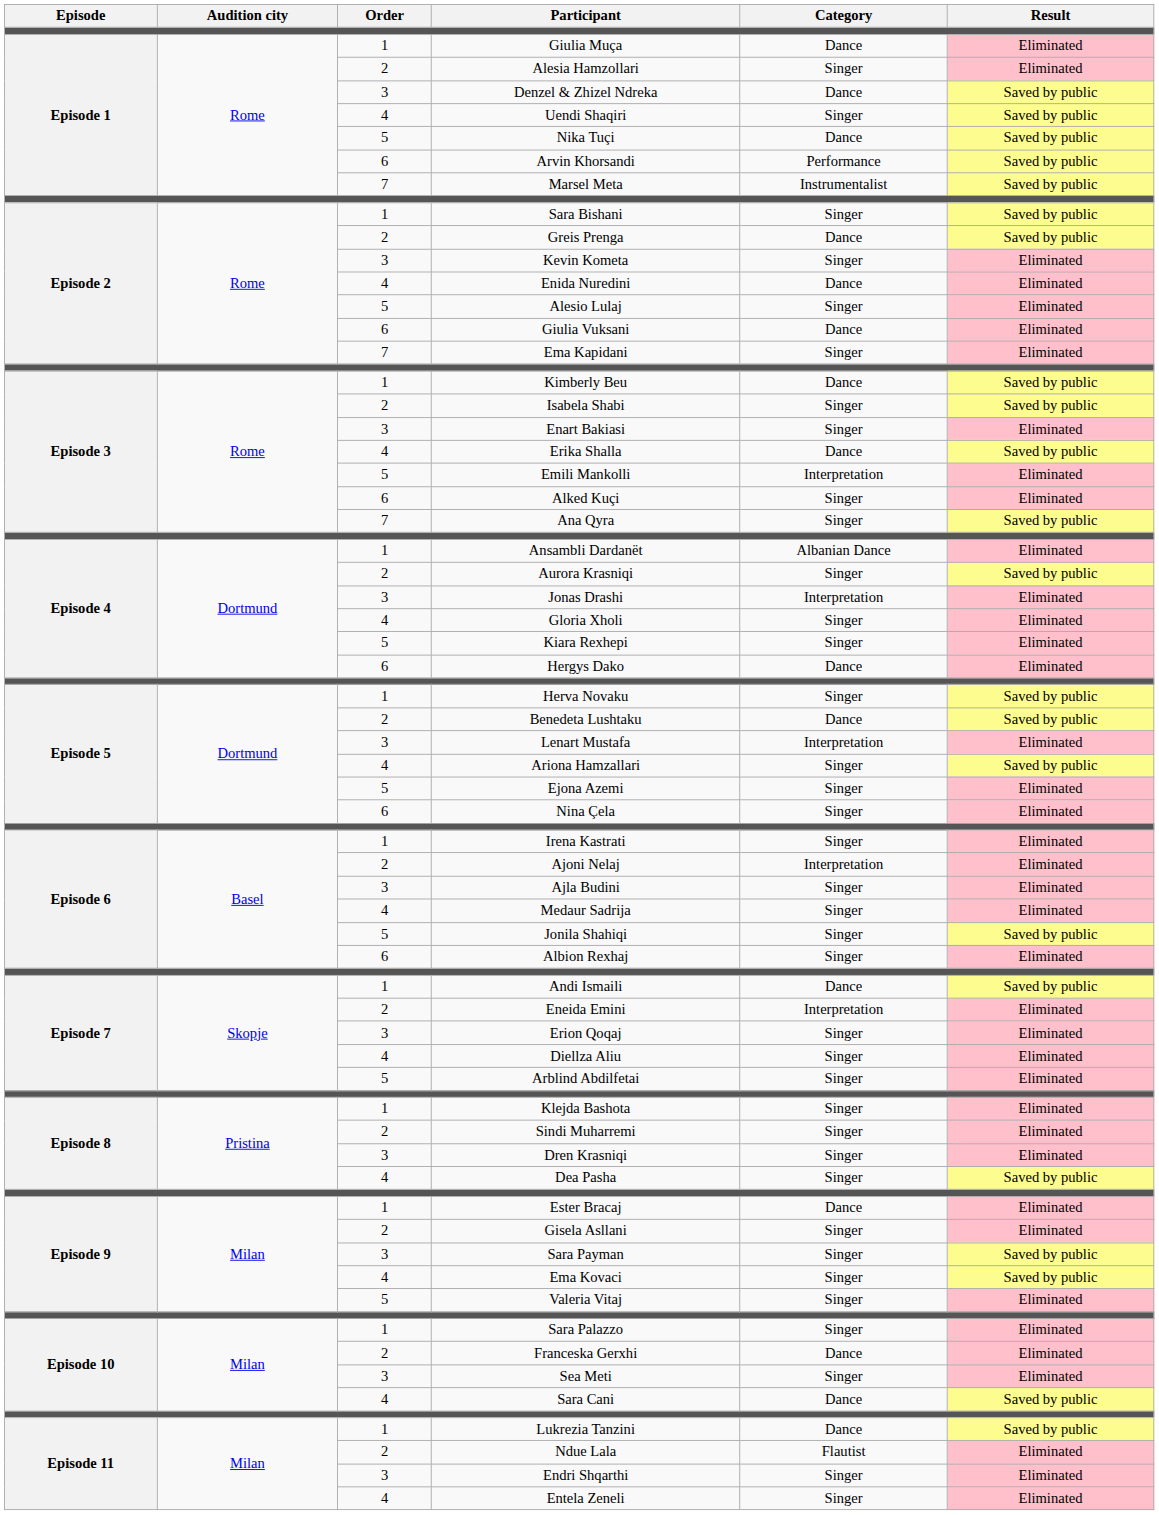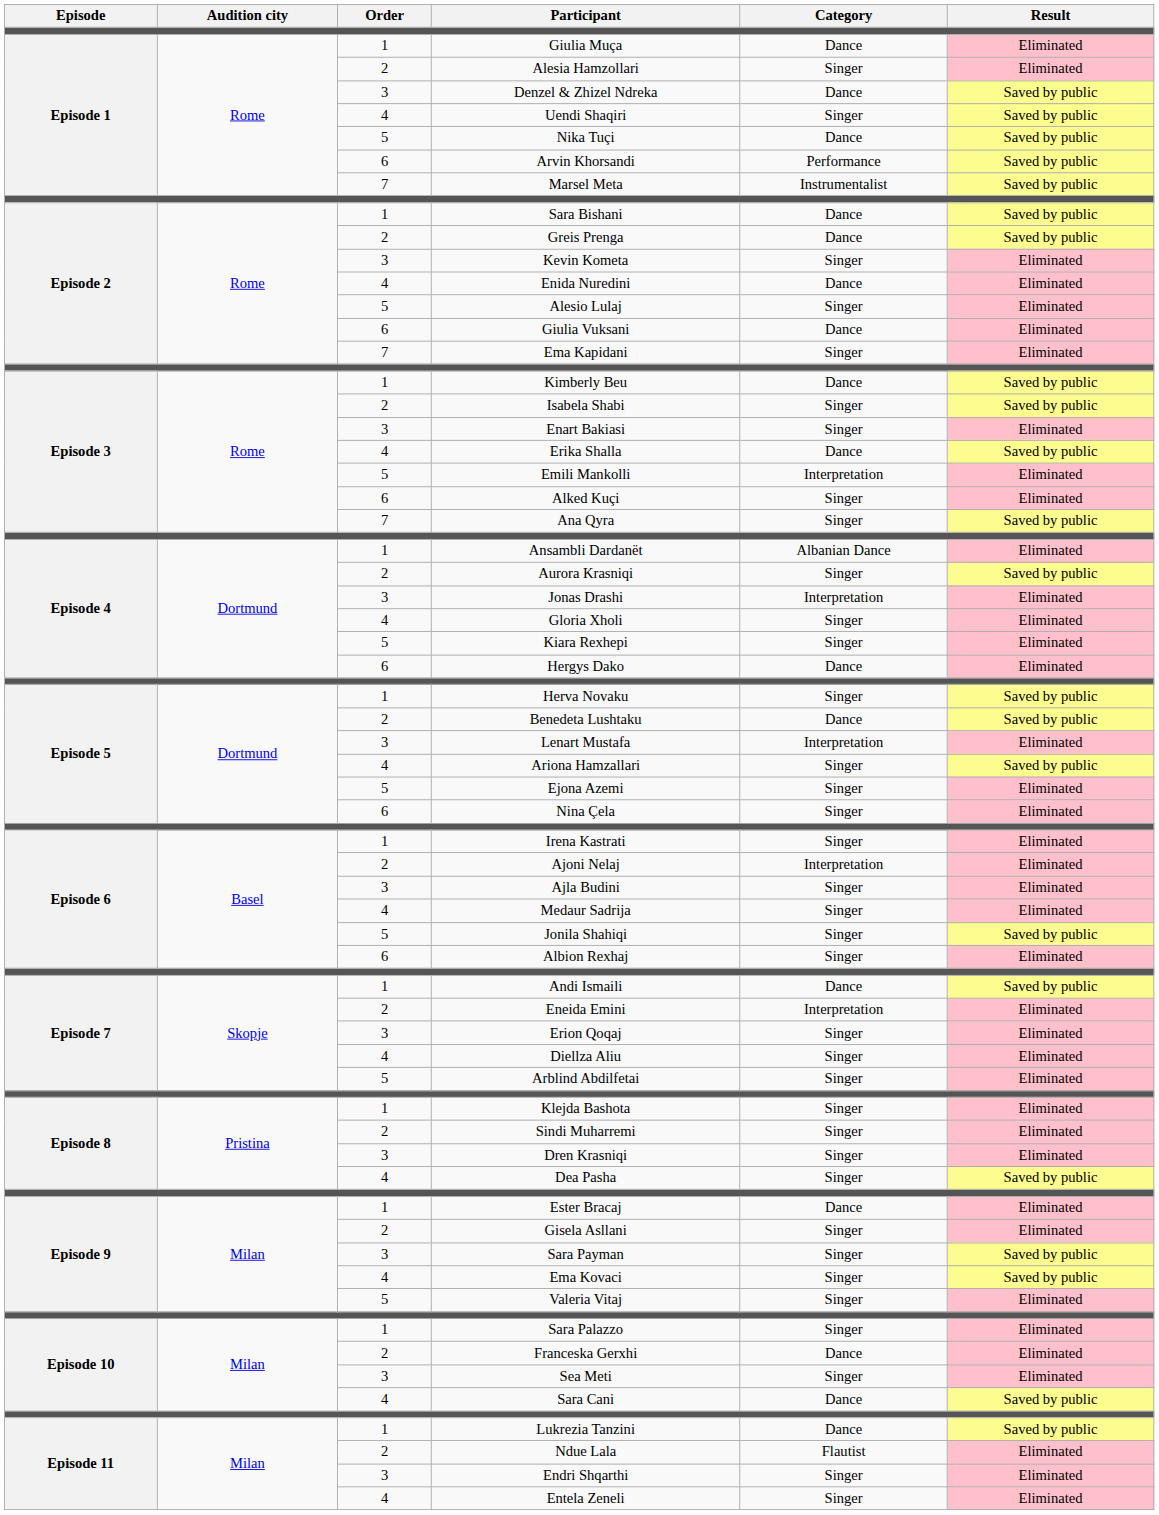 <table class="wikitable" style="text-align:center; width:100%">
 <tr>
 <th scope="col">Episode</th>
 <th scope="col">Audition city</th>
 <th scope="col">Order</th>
 <th scope="col">Participant</th>
 <th scope="col">Category</th>
 <th scope="col">Result</th>
 </tr>
 <tr>
 <td colspan="6" style="background:#555;"></td>
 </tr>
 <tr>
 <th scope="row" rowspan="7">Episode 1<br></th>
 <td rowspan="7"><a href='#'>Rome</a></td>
 <td>1</td>
 <td>Giulia Muça</td>
 <td>Dance</td>
 <td style="background:pink;">Eliminated</td>
 </tr>
 <tr>
 <td>2</td>
 <td>Alesia Hamzollari</td>
 <td>Singer</td>
 <td style="background:pink;">Eliminated</td>
 </tr>
 <tr>
 <td>3</td>
 <td>Denzel & Zhizel Ndreka</td>
 <td>Dance</td>
 <td style="background:#fdfc8f;">Saved by public</td>
 </tr>
 <tr>
 <td>4</td>
 <td>Uendi Shaqiri</td>
 <td>Singer</td>
 <td style="background:#fdfc8f;">Saved by public</td>
 </tr>
 <tr>
 <td>5</td>
 <td>Nika Tuçi</td>
 <td>Dance</td>
 <td style="background:#fdfc8f;">Saved by public</td>
 </tr>
 <tr>
 <td>6</td>
 <td>Arvin Khorsandi</td>
 <td>Performance</td>
 <td style="background:#fdfc8f;">Saved by public</td>
 </tr>
 <tr>
 <td>7</td>
 <td>Marsel Meta</td>
 <td>Instrumentalist</td>
 <td style="background:#fdfc8f;">Saved by public</td>
 </tr>
 <tr>
 <td colspan="6" style="background:#555;"></td>
 </tr>
 <tr>
 <th scope="row" rowspan="7">Episode 2<br></th>
 <td rowspan="7"><a href='#'>Rome</a></td>
 <td>1</td>
 <td>Sara Bishani</td>
-<td>Singer</td>
+<td>Dance</td>
 <td style="background:#fdfc8f;">Saved by public</td>
 </tr>
 <tr>
 <td>2</td>
 <td>Greis Prenga</td>
 <td>Dance</td>
 <td style="background:#fdfc8f;">Saved by public</td>
 </tr>
 <tr>
 <td>3</td>
 <td>Kevin Kometa</td>
 <td>Singer</td>
 <td style="background:pink;">Eliminated</td>
 </tr>
 <tr>
 <td>4</td>
 <td>Enida Nuredini</td>
 <td>Dance</td>
 <td style="background:pink;">Eliminated</td>
 </tr>
 <tr>
 <td>5</td>
 <td>Alesio Lulaj</td>
 <td>Singer</td>
 <td style="background:pink;">Eliminated</td>
 </tr>
 <tr>
 <td>6</td>
 <td>Giulia Vuksani</td>
 <td>Dance</td>
 <td style="background:pink;">Eliminated</td>
 </tr>
 <tr>
 <td>7</td>
 <td>Ema Kapidani</td>
 <td>Singer</td>
 <td style="background:pink;">Eliminated</td>
 </tr>
 <tr>
 <td colspan="6" style="background:#555;"></td>
 </tr>
 <tr>
 <th scope="row" rowspan="7">Episode 3<br></th>
 <td rowspan="7"><a href='#'>Rome</a></td>
 <td>1</td>
 <td>Kimberly Beu</td>
 <td>Dance</td>
 <td style="background:#fdfc8f;">Saved by public</td>
 </tr>
 <tr>
 <td>2</td>
 <td>Isabela Shabi</td>
 <td>Singer</td>
 <td style="background:#fdfc8f;">Saved by public</td>
 </tr>
 <tr>
 <td>3</td>
 <td>Enart Bakiasi</td>
 <td>Singer</td>
 <td style="background:pink;">Eliminated</td>
 </tr>
 <tr>
 <td>4</td>
 <td>Erika Shalla</td>
 <td>Dance</td>
 <td style="background:#fdfc8f;">Saved by public</td>
 </tr>
 <tr>
 <td>5</td>
 <td>Emili Mankolli</td>
 <td>Interpretation</td>
 <td style="background:pink;">Eliminated</td>
 </tr>
 <tr>
 <td>6</td>
 <td>Alked Kuçi</td>
 <td>Singer</td>
 <td style="background:pink;">Eliminated</td>
 </tr>
 <tr>
 <td>7</td>
 <td>Ana Qyra</td>
 <td>Singer</td>
 <td style="background:#fdfc8f;">Saved by public</td>
 </tr>
 <tr>
 <td colspan="6" style="background:#555;"></td>
 </tr>
 <tr>
 <th scope="row" rowspan="6">Episode 4<br></th>
 <td rowspan="6"><a href='#'>Dortmund</a></td>
 <td>1</td>
 <td>Ansambli Dardanët</td>
 <td>Albanian Dance</td>
 <td style="background:pink;">Eliminated</td>
 </tr>
 <tr>
 <td>2</td>
 <td>Aurora Krasniqi</td>
 <td>Singer</td>
 <td style="background:#fdfc8f;">Saved by public</td>
 </tr>
 <tr>
 <td>3</td>
 <td>Jonas Drashi</td>
 <td>Interpretation</td>
 <td style="background:pink;">Eliminated</td>
 </tr>
 <tr>
 <td>4</td>
 <td>Gloria Xholi</td>
 <td>Singer</td>
 <td style="background:pink;">Eliminated</td>
 </tr>
 <tr>
 <td>5</td>
 <td>Kiara Rexhepi</td>
 <td>Singer</td>
 <td style="background:pink;">Eliminated</td>
 </tr>
 <tr>
 <td>6</td>
 <td>Hergys Dako</td>
 <td>Dance</td>
 <td style="background:pink;">Eliminated</td>
 </tr>
 <tr>
 <td colspan="6" style="background:#555;"></td>
 </tr>
 <tr>
 <th scope="row" rowspan="6">Episode 5<br></th>
 <td rowspan="6"><a href='#'>Dortmund</a></td>
 <td>1</td>
 <td>Herva Novaku</td>
 <td>Singer</td>
 <td style="background:#fdfc8f;">Saved by public</td>
 </tr>
 <tr>
 <td>2</td>
 <td>Benedeta Lushtaku</td>
 <td>Dance</td>
 <td style="background:#fdfc8f;">Saved by public</td>
 </tr>
 <tr>
 <td>3</td>
 <td>Lenart Mustafa</td>
 <td>Interpretation</td>
 <td style="background:pink;">Eliminated</td>
 </tr>
 <tr>
 <td>4</td>
 <td>Ariona Hamzallari</td>
 <td>Singer</td>
 <td style="background:#fdfc8f;">Saved by public</td>
 </tr>
 <tr>
 <td>5</td>
 <td>Ejona Azemi</td>
 <td>Singer</td>
 <td style="background:pink;">Eliminated</td>
 </tr>
 <tr>
 <td>6</td>
 <td>Nina Çela</td>
 <td>Singer</td>
 <td style="background:pink;">Eliminated</td>
 </tr>
 <tr>
 <td colspan="6" style="background:#555;"></td>
 </tr>
 <tr>
 <th scope="row" rowspan="6">Episode 6<br></th>
 <td rowspan="6"><a href='#'>Basel</a></td>
 <td>1</td>
 <td>Irena Kastrati</td>
 <td>Singer</td>
 <td style="background:pink;">Eliminated</td>
 </tr>
 <tr>
 <td>2</td>
 <td>Ajoni Nelaj</td>
 <td>Interpretation</td>
 <td style="background:pink;">Eliminated</td>
 </tr>
 <tr>
 <td>3</td>
 <td>Ajla Budini</td>
 <td>Singer</td>
 <td style="background:pink;">Eliminated</td>
 </tr>
 <tr>
 <td>4</td>
 <td>Medaur Sadrija</td>
 <td>Singer</td>
 <td style="background:pink;">Eliminated</td>
 </tr>
 <tr>
 <td>5</td>
 <td>Jonila Shahiqi</td>
 <td>Singer</td>
 <td style="background:#fdfc8f;">Saved by public</td>
 </tr>
 <tr>
 <td>6</td>
 <td>Albion Rexhaj</td>
 <td>Singer</td>
 <td style="background:pink;">Eliminated</td>
 </tr>
 <tr>
 <td colspan="6" style="background:#555;"></td>
 </tr>
 <tr>
 <th scope="row" rowspan="5">Episode 7<br></th>
 <td rowspan="5"><a href='#'>Skopje</a></td>
 <td>1</td>
 <td>Andi Ismaili</td>
 <td>Dance</td>
 <td style="background:#fdfc8f;">Saved by public</td>
 </tr>
 <tr>
 <td>2</td>
 <td>Eneida Emini</td>
 <td>Interpretation</td>
 <td style="background:pink;">Eliminated</td>
 </tr>
 <tr>
 <td>3</td>
 <td>Erion Qoqaj</td>
 <td>Singer</td>
 <td style="background:pink;">Eliminated</td>
 </tr>
 <tr>
 <td>4</td>
 <td>Diellza Aliu</td>
 <td>Singer</td>
 <td style="background:pink;">Eliminated</td>
 </tr>
 <tr>
 <td>5</td>
 <td>Arblind Abdilfetai</td>
 <td>Singer</td>
 <td style="background:pink;">Eliminated</td>
 </tr>
 <tr>
 <td colspan="6" style="background:#555;"></td>
 </tr>
 <tr>
 <th scope="row" rowspan="4">Episode 8<br></th>
 <td rowspan="4"><a href='#'>Pristina</a></td>
 <td>1</td>
 <td>Klejda Bashota</td>
 <td>Singer</td>
 <td style="background:pink;">Eliminated</td>
 </tr>
 <tr>
 <td>2</td>
 <td>Sindi Muharremi</td>
 <td>Singer</td>
 <td style="background:pink;">Eliminated</td>
 </tr>
 <tr>
 <td>3</td>
 <td>Dren Krasniqi</td>
 <td>Singer</td>
 <td style="background:pink;">Eliminated</td>
 </tr>
 <tr>
 <td>4</td>
 <td>Dea Pasha</td>
 <td>Singer</td>
 <td style="background:#fdfc8f;">Saved by public</td>
 </tr>
 <tr>
 <td colspan="6" style="background:#555;"></td>
 </tr>
 <tr>
 <th scope="row" rowspan="5">Episode 9<br></th>
 <td rowspan="5"><a href='#'>Milan</a></td>
 <td>1</td>
 <td>Ester Bracaj</td>
 <td>Dance</td>
 <td style="background:pink;">Eliminated</td>
 </tr>
 <tr>
 <td>2</td>
 <td>Gisela Asllani</td>
 <td>Singer</td>
 <td style="background:pink;">Eliminated</td>
 </tr>
 <tr>
 <td>3</td>
 <td>Sara Payman</td>
 <td>Singer</td>
 <td style="background:#fdfc8f;">Saved by public</td>
 </tr>
 <tr>
 <td>4</td>
 <td>Ema Kovaci</td>
 <td>Singer</td>
 <td style="background:#fdfc8f;">Saved by public</td>
 </tr>
 <tr>
 <td>5</td>
 <td>Valeria Vitaj</td>
 <td>Singer</td>
 <td style="background:pink;">Eliminated</td>
 </tr>
 <tr>
 <td colspan="6" style="background:#555;"></td>
 </tr>
 <tr>
 <th scope="row" rowspan="4">Episode 10<br></th>
 <td rowspan="4"><a href='#'>Milan</a></td>
 <td>1</td>
 <td>Sara Palazzo</td>
 <td>Singer</td>
 <td style="background:pink;">Eliminated</td>
 </tr>
 <tr>
 <td>2</td>
 <td>Franceska Gerxhi</td>
 <td>Dance</td>
 <td style="background:pink;">Eliminated</td>
 </tr>
 <tr>
 <td>3</td>
 <td>Sea Meti</td>
 <td>Singer</td>
 <td style="background:pink;">Eliminated</td>
 </tr>
 <tr>
 <td>4</td>
 <td>Sara Cani</td>
 <td>Dance</td>
 <td style="background:#fdfc8f;">Saved by public</td>
 </tr>
 <tr>
 <td colspan="6" style="background:#555;"></td>
 </tr>
 <tr>
 <th scope="row" rowspan="4">Episode 11<br></th>
 <td rowspan="4"><a href='#'>Milan</a></td>
 <td>1</td>
 <td>Lukrezia Tanzini</td>
 <td>Dance</td>
 <td style="background:#fdfc8f;">Saved by public</td>
 </tr>
 <tr>
 <td>2</td>
 <td>Ndue Lala</td>
 <td>Flautist</td>
 <td style="background:pink;">Eliminated</td>
 </tr>
 <tr>
 <td>3</td>
 <td>Endri Shqarthi</td>
 <td>Singer</td>
 <td style="background:pink;">Eliminated</td>
 </tr>
 <tr>
 <td>4</td>
 <td>Entela Zeneli</td>
 <td>Singer</td>
 <td style="background:pink;">Eliminated</td>
 </tr>
 </table>
